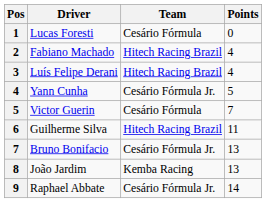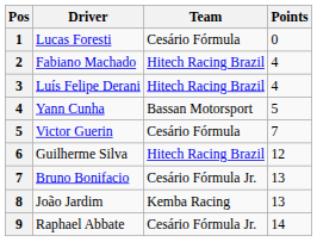 <table class="wikitable" style="font-size: 95%;">
 <tr>
 <th>Pos</th>
 <th>Driver</th>
 <th>Team</th>
 <th>Points</th>
 </tr>
 <tr>
 <th>1</th>
 <td> <a href='#'>Lucas Foresti</a></td>
 <td>Cesário Fórmula</td>
 <td>0</td>
 </tr>
 <tr>
 <th>2</th>
 <td> <a href='#'>Fabiano Machado</a></td>
 <td><a href='#'>Hitech Racing Brazil</a></td>
 <td>4</td>
 </tr>
 <tr>
 <th>3</th>
 <td> <a href='#'>Luís Felipe Derani</a></td>
 <td><a href='#'>Hitech Racing Brazil</a></td>
 <td>4</td>
 </tr>
 <tr>
 <th>4</th>
 <td> <a href='#'>Yann Cunha</a></td>
-<td>Cesário Fórmula Jr.</td>
+<td>Bassan Motorsport</td>
 <td>5</td>
 </tr>
 <tr>
 <th>5</th>
 <td> <a href='#'>Victor Guerin</a></td>
 <td>Cesário Fórmula</td>
 <td>7</td>
 </tr>
 <tr>
 <th>6</th>
 <td> Guilherme Silva</td>
 <td><a href='#'>Hitech Racing Brazil</a></td>
-<td>11</td>
+<td>12</td>
 </tr>
 <tr>
 <th>7</th>
 <td> <a href='#'>Bruno Bonifacio</a></td>
 <td>Cesário Fórmula Jr.</td>
 <td>13</td>
 </tr>
 <tr>
 <th>8</th>
 <td> João Jardim</td>
 <td>Kemba Racing</td>
 <td>13</td>
 </tr>
 <tr>
 <th>9</th>
 <td> Raphael Abbate</td>
 <td>Cesário Fórmula Jr.</td>
 <td>14</td>
 </tr>
 </table>
